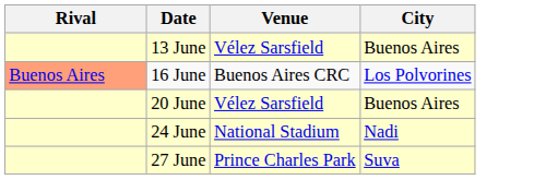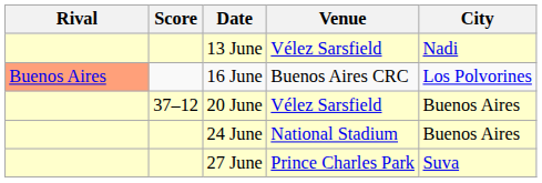 <table class=wikitable>
 <tr>
 <th width=120px>Rival</th>
+<th>Score</th>
 <th>Date</th>
 <th>Venue</th>
 <th>City</th>
 </tr>
 <tr bgcolor=#ffffcc>
 <td></td>
+<td></td>
 <td>13 June</td>
 <td><a href='#'>Vélez Sarsfield</a></td>
-<td>Buenos Aires</td>
+<td><a href='#'>Nadi</a></td>
 </tr>
 <tr>
 <td style="background: lightsalmon;"><a href='#'>Buenos Aires</a></td>
+<td></td>
 <td>16 June</td>
 <td>Buenos Aires CRC</td>
 <td><a href='#'>Los Polvorines</a></td>
 </tr>
 <tr bgcolor= #ffffcc>
 <td></td>
+<td>37–12</td>
 <td>20 June</td>
 <td><a href='#'>Vélez Sarsfield</a></td>
 <td>Buenos Aires</td>
 </tr>
 <tr bgcolor=#ffffcc>
 <td></td>
+<td></td>
 <td>24 June</td>
 <td><a href='#'>National Stadium</a></td>
-<td><a href='#'>Nadi</a></td>
+<td>Buenos Aires</td>
 </tr>
 <tr bgcolor= #ffffcc>
+<td></td>
 <td></td>
 <td>27 June</td>
 <td><a href='#'>Prince Charles Park</a></td>
 <td><a href='#'>Suva</a></td>
 </tr>
 </table>
